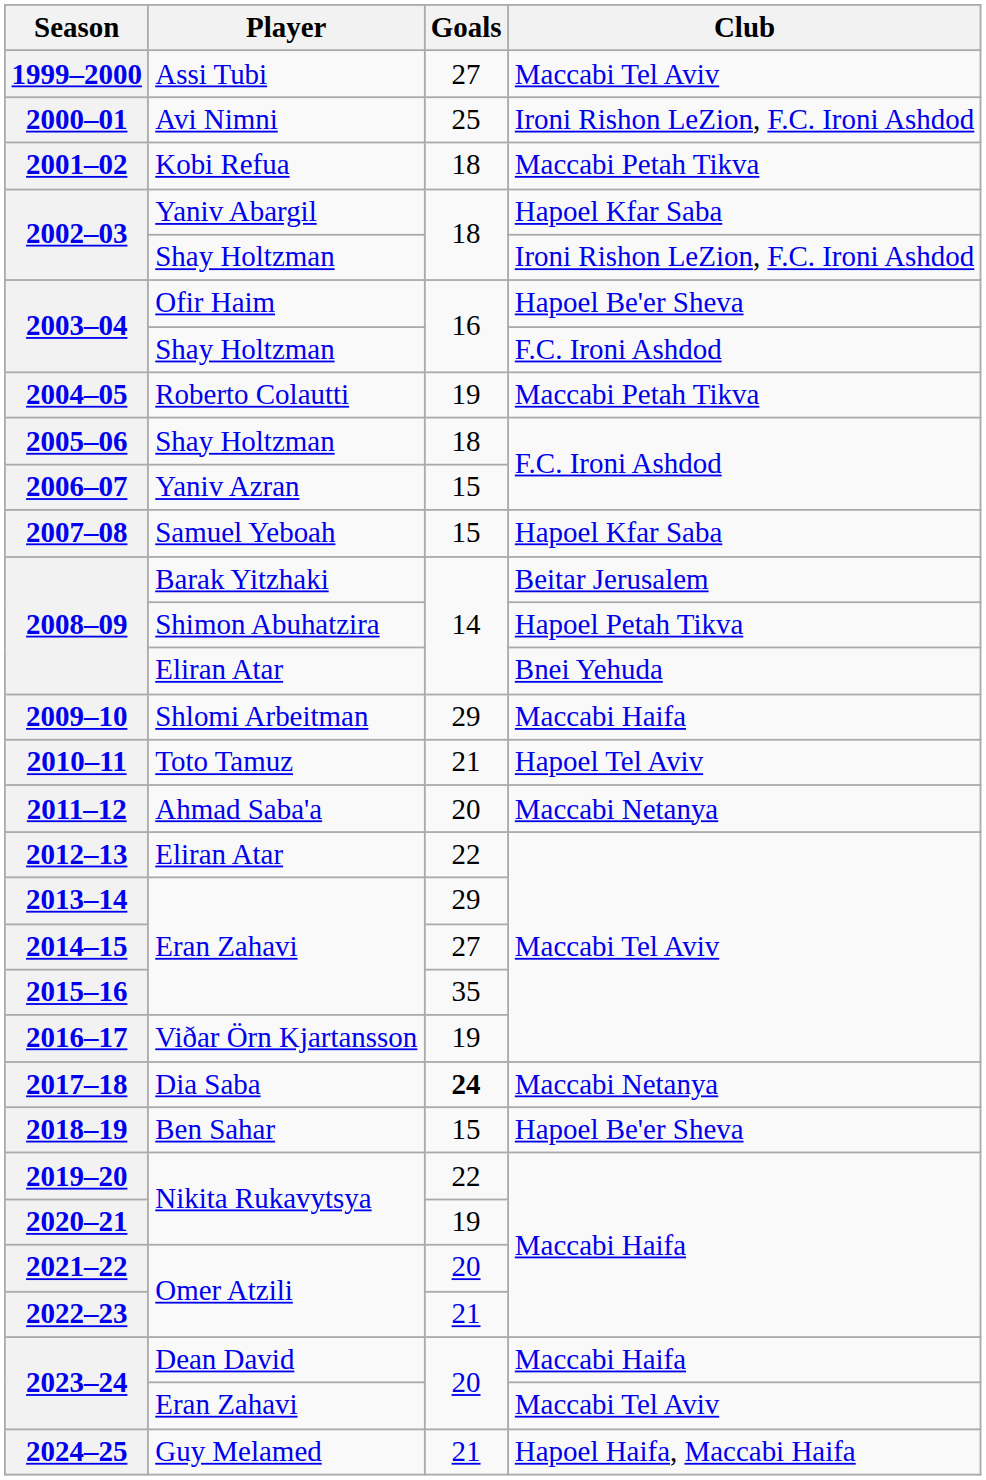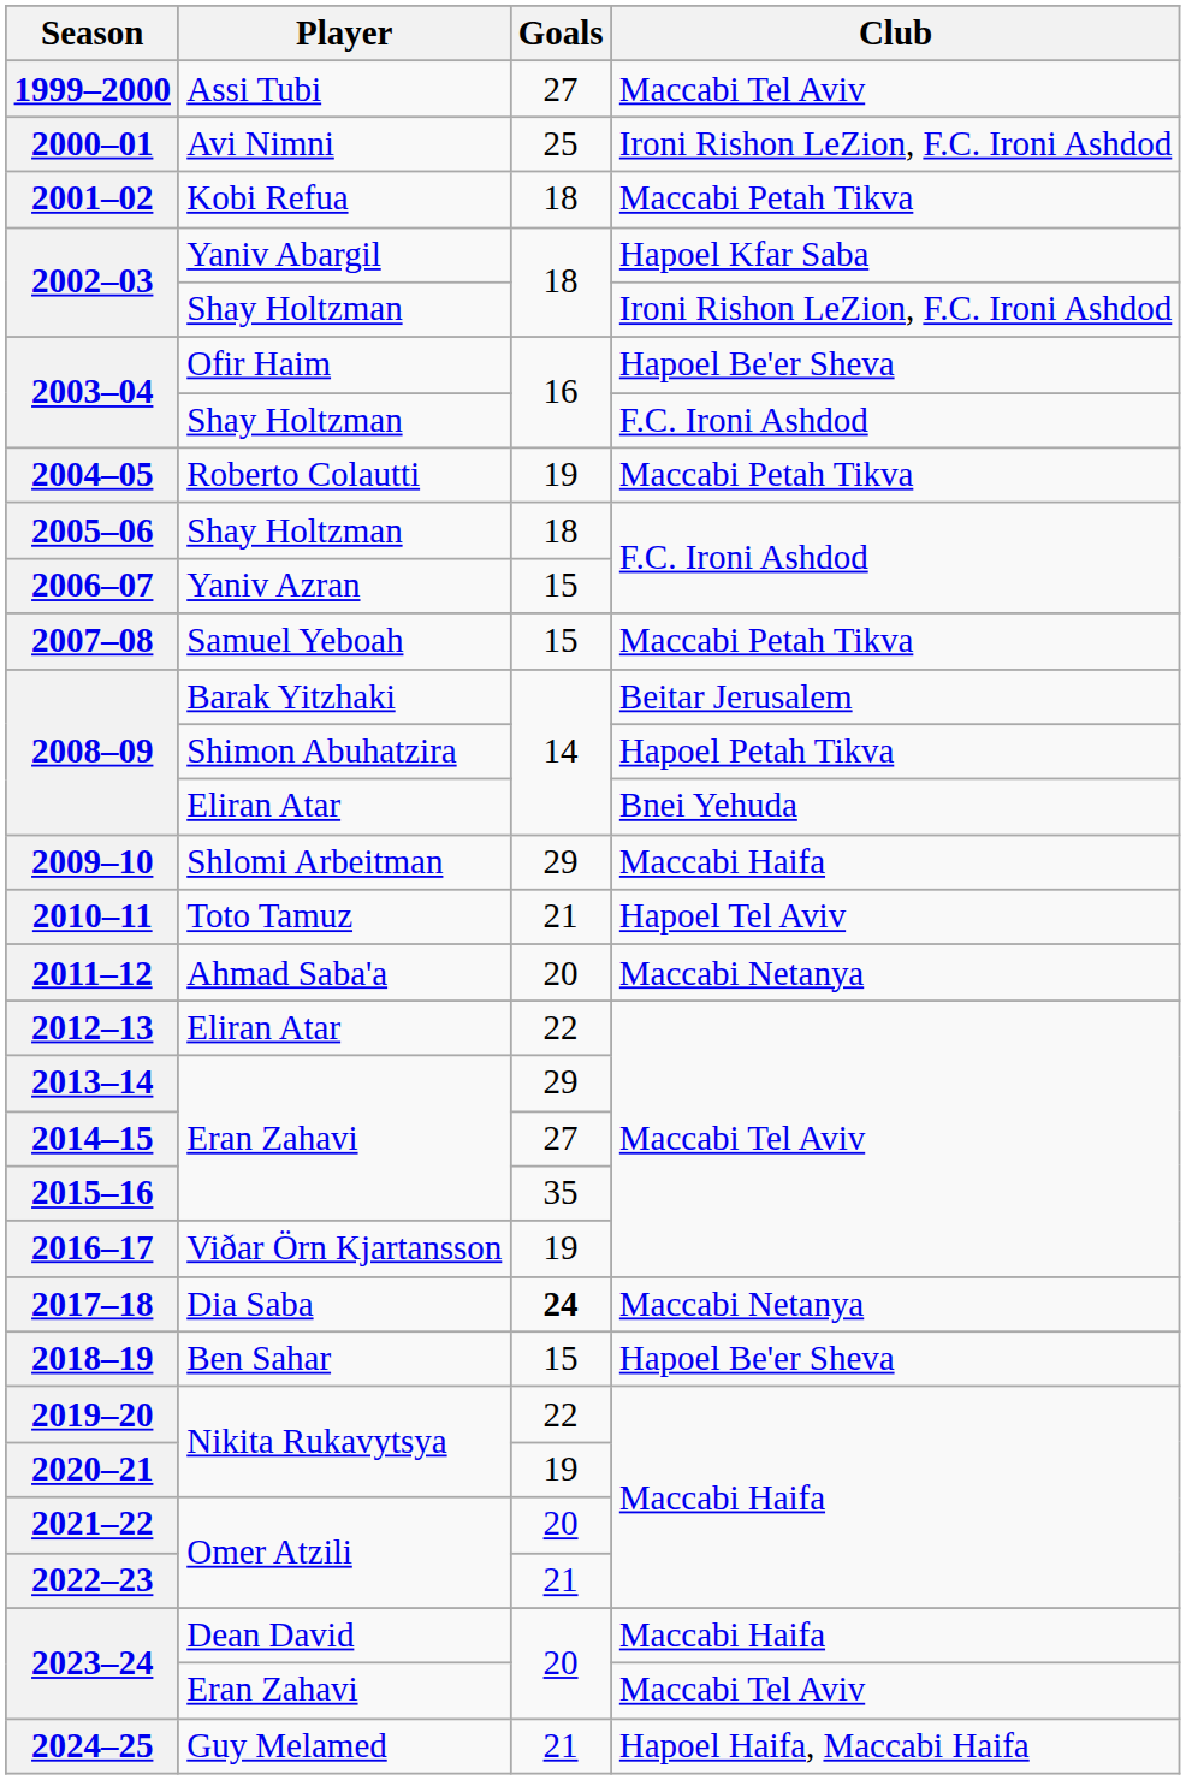 <table class="wikitable sortable">
 <tr>
 <th>Season</th>
 <th>Player</th>
 <th>Goals</th>
 <th>Club</th>
 </tr>
 <tr>
 <th><a href='#'>1999–2000</a></th>
 <td> <a href='#'>Assi Tubi</a></td>
 <td align=center>27</td>
 <td><a href='#'>Maccabi Tel Aviv</a></td>
 </tr>
 <tr>
 <th><a href='#'>2000–01</a></th>
 <td> <a href='#'>Avi Nimni</a></td>
 <td align=center>25</td>
 <td><a href='#'>Ironi Rishon LeZion</a>, <a href='#'>F.C. Ironi Ashdod</a></td>
 </tr>
 <tr>
 <th><a href='#'>2001–02</a></th>
 <td> <a href='#'>Kobi Refua</a></td>
 <td align=center>18</td>
 <td><a href='#'>Maccabi Petah Tikva</a></td>
 </tr>
 <tr>
 <th rowspan=2><a href='#'>2002–03</a></th>
 <td> <a href='#'>Yaniv Abargil</a></td>
 <td align=center rowspan=2>18</td>
 <td><a href='#'>Hapoel Kfar Saba</a></td>
 </tr>
 <tr>
 <td> <a href='#'>Shay Holtzman</a></td>
 <td><a href='#'>Ironi Rishon LeZion</a>, <a href='#'>F.C. Ironi Ashdod</a></td>
 </tr>
 <tr>
 <th rowspan=2><a href='#'>2003–04</a></th>
 <td> <a href='#'>Ofir Haim</a></td>
 <td align=center rowspan=2>16</td>
 <td><a href='#'>Hapoel Be'er Sheva</a></td>
 </tr>
 <tr>
 <td> <a href='#'>Shay Holtzman</a></td>
 <td><a href='#'>F.C. Ironi Ashdod</a></td>
 </tr>
 <tr>
 <th><a href='#'>2004–05</a></th>
 <td> <a href='#'>Roberto Colautti</a></td>
 <td align=center>19</td>
 <td><a href='#'>Maccabi Petah Tikva</a></td>
 </tr>
 <tr>
 <th><a href='#'>2005–06</a></th>
 <td> <a href='#'>Shay Holtzman</a></td>
 <td align=center>18</td>
 <td rowspan=2><a href='#'>F.C. Ironi Ashdod</a></td>
 </tr>
 <tr>
 <th><a href='#'>2006–07</a></th>
 <td> <a href='#'>Yaniv Azran</a></td>
 <td align=center>15</td>
 </tr>
 <tr>
 <th><a href='#'>2007–08</a></th>
 <td> <a href='#'>Samuel Yeboah</a></td>
 <td align=center>15</td>
-<td><a href='#'>Hapoel Kfar Saba</a></td>
+<td><a href='#'>Maccabi Petah Tikva</a></td>
 </tr>
 <tr>
 <th rowspan=3><a href='#'>2008–09</a></th>
 <td> <a href='#'>Barak Yitzhaki</a></td>
 <td align=center rowspan=3>14</td>
 <td><a href='#'>Beitar Jerusalem</a></td>
 </tr>
 <tr>
 <td> <a href='#'>Shimon Abuhatzira</a></td>
 <td><a href='#'>Hapoel Petah Tikva</a></td>
 </tr>
 <tr>
 <td> <a href='#'>Eliran Atar</a></td>
 <td><a href='#'>Bnei Yehuda</a></td>
 </tr>
 <tr>
 <th><a href='#'>2009–10</a></th>
 <td> <a href='#'>Shlomi Arbeitman</a></td>
 <td align=center>29</td>
 <td><a href='#'>Maccabi Haifa</a></td>
 </tr>
 <tr>
 <th><a href='#'>2010–11</a></th>
 <td> <a href='#'>Toto Tamuz</a></td>
 <td align=center>21</td>
 <td><a href='#'>Hapoel Tel Aviv</a></td>
 </tr>
 <tr>
 <th><a href='#'>2011–12</a></th>
 <td> <a href='#'>Ahmad Saba'a</a></td>
 <td align=center>20</td>
 <td><a href='#'>Maccabi Netanya</a></td>
 </tr>
 <tr>
 <th><a href='#'>2012–13</a></th>
 <td> <a href='#'>Eliran Atar</a></td>
 <td align=center>22</td>
 <td rowspan=5><a href='#'>Maccabi Tel Aviv</a></td>
 </tr>
 <tr>
 <th><a href='#'>2013–14</a></th>
 <td rowspan=3> <a href='#'>Eran Zahavi</a></td>
 <td align=center>29</td>
 </tr>
 <tr>
 <th><a href='#'>2014–15</a></th>
 <td align=center>27</td>
 </tr>
 <tr>
 <th><a href='#'>2015–16</a></th>
 <td align=center>35</td>
 </tr>
 <tr>
 <th><a href='#'>2016–17</a></th>
 <td> <a href='#'>Viðar Örn Kjartansson</a></td>
 <td align=center>19</td>
 </tr>
 <tr>
 <th><a href='#'>2017–18</a></th>
 <td> <a href='#'>Dia Saba</a></td>
 <td align=center><strong>24</strong></td>
 <td><a href='#'>Maccabi Netanya</a></td>
 </tr>
 <tr>
 <th><a href='#'>2018–19</a></th>
 <td> <a href='#'>Ben Sahar</a></td>
 <td align=center>15</td>
 <td><a href='#'>Hapoel Be'er Sheva</a></td>
 </tr>
 <tr>
 <th><a href='#'>2019–20</a></th>
 <td rowspan=2> <a href='#'>Nikita Rukavytsya</a></td>
 <td align=center>22</td>
 <td rowspan=4><a href='#'>Maccabi Haifa</a></td>
 </tr>
 <tr>
 <th><a href='#'>2020–21</a></th>
 <td align=center>19</td>
 </tr>
 <tr>
 <th><a href='#'>2021–22</a></th>
 <td rowspan=2> <a href='#'>Omer Atzili</a></td>
 <td align=center><a href='#'>20</a></td>
 </tr>
 <tr>
 <th><a href='#'>2022–23</a></th>
 <td align=center><a href='#'>21</a></td>
 </tr>
 <tr>
 <th rowspan=2><a href='#'>2023–24</a></th>
 <td> <a href='#'>Dean David</a></td>
 <td align=center rowspan=2><a href='#'>20</a></td>
 <td><a href='#'>Maccabi Haifa</a></td>
 </tr>
 <tr>
 <td> <a href='#'>Eran Zahavi</a></td>
 <td><a href='#'>Maccabi Tel Aviv</a></td>
 </tr>
 <tr>
 <th><a href='#'>2024–25</a></th>
 <td> <a href='#'>Guy Melamed</a></td>
 <td align=center><a href='#'>21</a></td>
 <td><a href='#'>Hapoel Haifa</a>, <a href='#'>Maccabi Haifa</a></td>
 </tr>
 </table>
